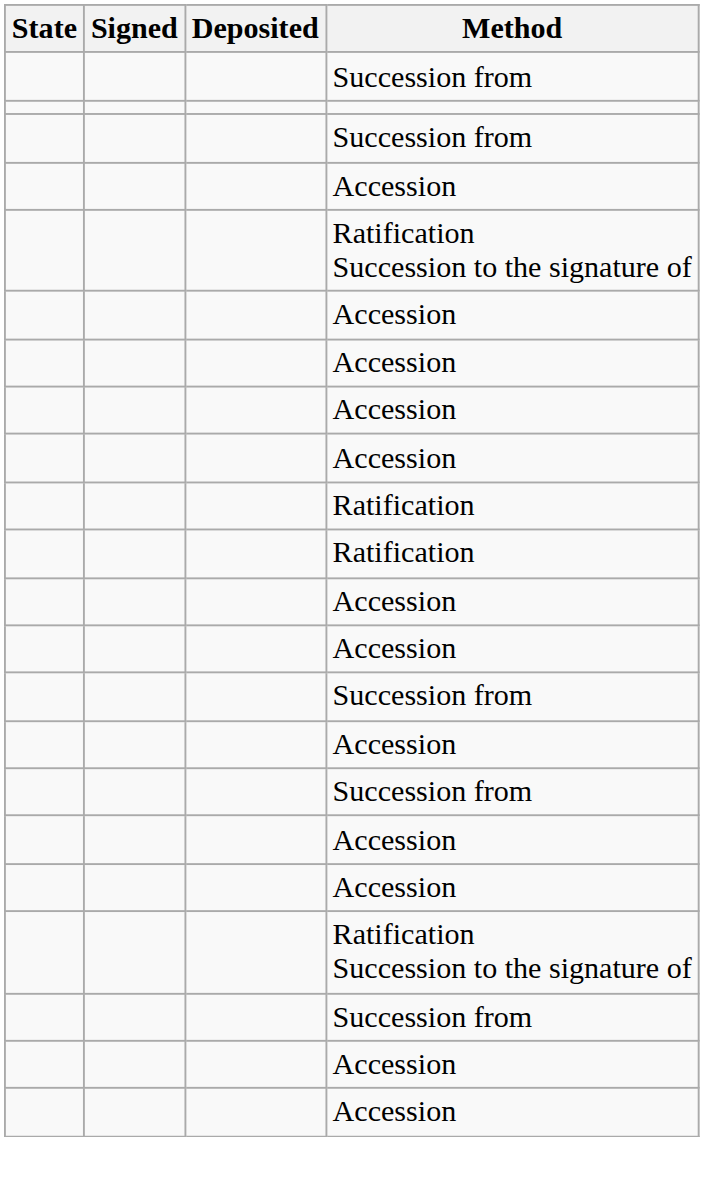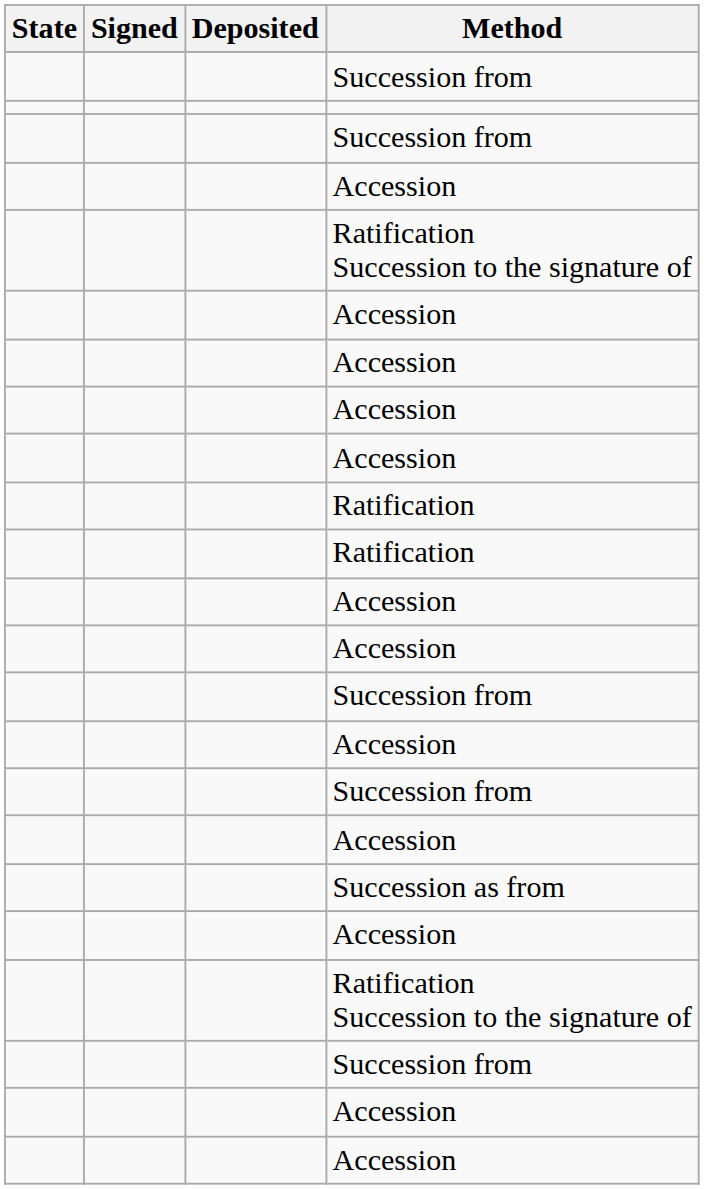 <table class="wikitable sortable">
 <tr>
 <th>State</th>
 <th>Signed</th>
 <th>Deposited</th>
 <th>Method</th>
 </tr>
 <tr>
 <td></td>
 <td></td>
 <td></td>
 <td>Succession from </td>
 </tr>
 <tr>
 <td></td>
 <td></td>
 <td></td>
 </tr>
 <tr>
 <td></td>
 <td></td>
 <td></td>
 <td>Succession from </td>
 </tr>
 <tr>
 <td></td>
 <td></td>
 <td></td>
 <td>Accession</td>
 </tr>
 <tr>
 <td></td>
 <td></td>
 <td></td>
 <td>Ratification<br>Succession to the signature of </td>
 </tr>
 <tr>
 <td></td>
 <td></td>
 <td></td>
 <td>Accession</td>
 </tr>
 <tr>
 <td></td>
 <td></td>
 <td></td>
 <td>Accession</td>
 </tr>
 <tr>
 <td></td>
 <td></td>
 <td></td>
 <td>Accession</td>
 </tr>
 <tr>
 <td></td>
 <td></td>
 <td></td>
 <td>Accession</td>
 </tr>
 <tr>
 <td></td>
 <td></td>
 <td></td>
 <td>Ratification</td>
 </tr>
 <tr>
 <td></td>
 <td></td>
 <td></td>
 <td>Ratification</td>
 </tr>
 <tr>
 <td></td>
 <td></td>
 <td></td>
 <td>Accession</td>
 </tr>
 <tr>
 <td></td>
 <td></td>
 <td></td>
 <td>Accession</td>
 </tr>
 <tr>
 <td></td>
 <td></td>
 <td></td>
 <td>Succession from </td>
 </tr>
 <tr>
 <td></td>
 <td></td>
 <td></td>
 <td>Accession</td>
 </tr>
 <tr>
 <td></td>
 <td></td>
 <td></td>
 <td>Succession from </td>
 </tr>
 <tr>
 <td></td>
 <td></td>
 <td></td>
 <td>Accession</td>
 </tr>
 <tr>
 <td></td>
 <td></td>
 <td></td>
+<td>Succession as  from </td>
+</tr>
+<tr>
+<td></td>
+<td></td>
+<td></td>
 <td>Accession</td>
 </tr>
 <tr>
 <td></td>
 <td></td>
 <td></td>
 <td>Ratification<br>Succession to the signature of </td>
 </tr>
 <tr>
 <td></td>
 <td></td>
 <td></td>
 <td>Succession from </td>
 </tr>
 <tr>
 <td></td>
 <td></td>
 <td></td>
 <td>Accession</td>
 </tr>
 <tr>
 <td></td>
 <td></td>
 <td></td>
 <td>Accession</td>
 </tr>
 </table>
